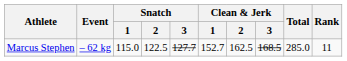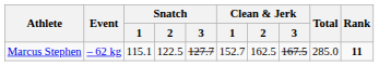 <table class=wikitable style="font-size:95%">
 <tr>
 <th rowspan="2">Athlete</th>
 <th rowspan="2">Event</th>
 <th colspan="3">Snatch</th>
 <th colspan="3">Clean & Jerk</th>
 <th rowspan="2">Total</th>
 <th rowspan="2">Rank</th>
 </tr>
 <tr>
 <th>1</th>
 <th>2</th>
 <th>3</th>
 <th>1</th>
 <th>2</th>
 <th>3</th>
 </tr>
 <tr>
 <td><a href='#'>Marcus Stephen</a></td>
 <td align=center><a href='#'>– 62 kg</a></td>
-<td align=center>115.0</td>
+<td align=center>115.1</td>
 <td align=center>122.5</td>
 <td align=center><s>127.7</s></td>
 <td align=center>152.7</td>
 <td align=center>162.5</td>
-<td align=center><s>168.5</s></td>
+<td align=center><s>167.5</s></td>
 <td align=center>285.0</td>
-<td align=center>11</td>
+<td align=center><strong>11</strong></td>
 </tr>
 </table>
